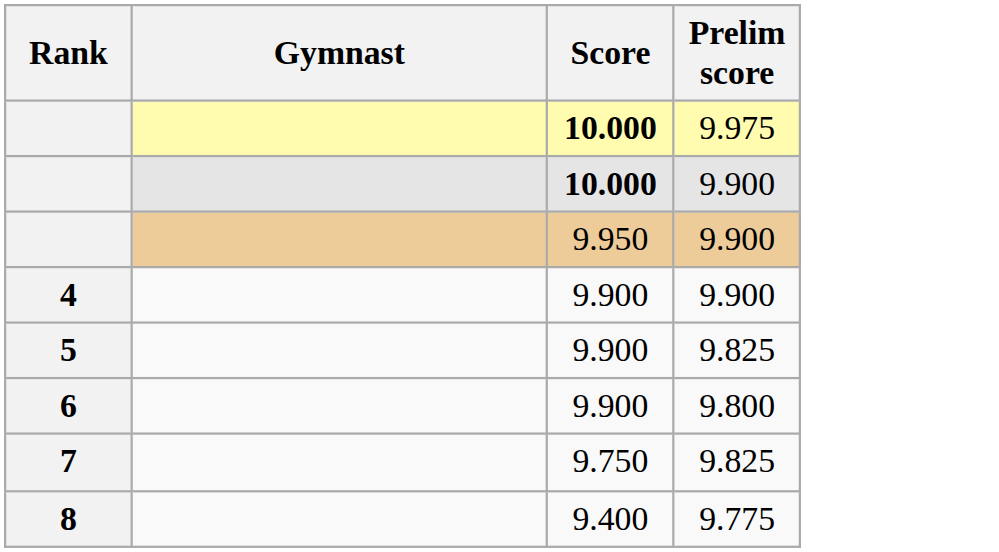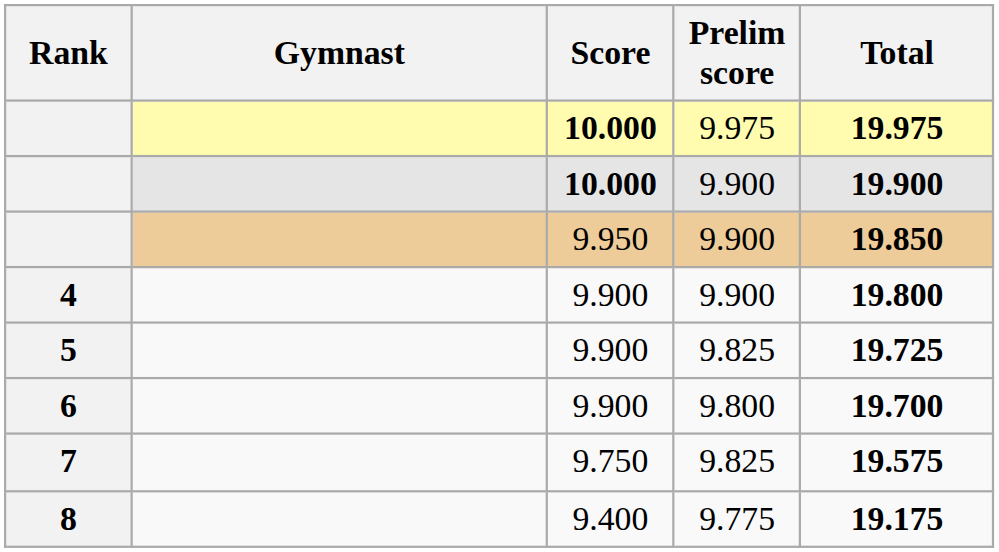 <table class="wikitable sortable" style="text-align:center; font-size:95%">
 <tr>
 <th scope="col" style="width:50px;">Rank</th>
 <th scope="col" style="width:180px;">Gymnast</th>
 <th scope="col" style="width:50px;">Score</th>
 <th scope="col" style="width:50px;">Prelim score</th>
+<th scope="col" style="width:80px;">Total</th>
 </tr>
 <tr style="background:#fffcaf;">
 <th scope=row style="text-align:center"></th>
 <td style="text-align:left;"></td>
 <td><strong>10.000</strong></td>
 <td>9.975</td>
+<td><strong>19.975</strong></td>
 </tr>
 <tr style="background:#e5e5e5;">
 <th scope=row style="text-align:center"></th>
 <td style="text-align:left;"></td>
 <td><strong>10.000</strong></td>
 <td>9.900</td>
+<td><strong>19.900</strong></td>
 </tr>
 <tr style="background:#ec9;">
 <th scope=row style="text-align:center"></th>
 <td style="text-align:left;"></td>
 <td>9.950</td>
 <td>9.900</td>
+<td><strong>19.850</strong></td>
 </tr>
 <tr>
 <th scope=row style="text-align:center">4</th>
 <td style="text-align:left;"></td>
 <td>9.900</td>
 <td>9.900</td>
+<td><strong>19.800</strong></td>
 </tr>
 <tr>
 <th scope=row style="text-align:center">5</th>
 <td style="text-align:left;"></td>
 <td>9.900</td>
 <td>9.825</td>
+<td><strong>19.725</strong></td>
 </tr>
 <tr>
 <th scope=row style="text-align:center">6</th>
 <td style="text-align:left;"></td>
 <td>9.900</td>
 <td>9.800</td>
+<td><strong>19.700</strong></td>
 </tr>
 <tr>
 <th scope=row style="text-align:center">7</th>
 <td style="text-align:left;"></td>
 <td>9.750</td>
 <td>9.825</td>
+<td><strong>19.575</strong></td>
 </tr>
 <tr>
 <th scope=row style="text-align:center">8</th>
 <td style="text-align:left;"></td>
 <td>9.400</td>
 <td>9.775</td>
+<td><strong>19.175</strong></td>
 </tr>
 </table>
